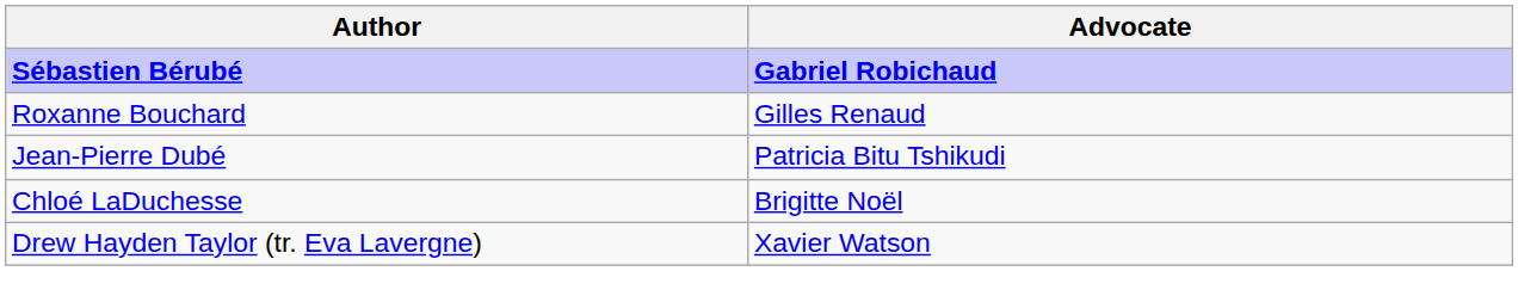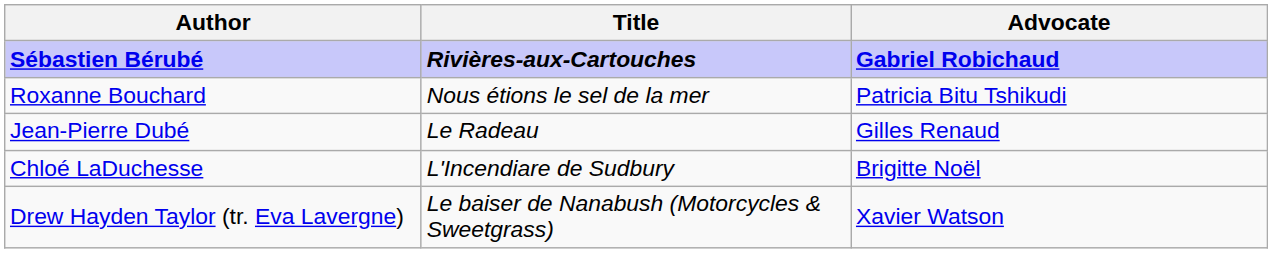 <table class="wikitable" style="width:100%;">
 <tr>
 <th width=33%>Author</th>
+<th width=34%>Title</th>
 <th width=34%>Advocate</th>
 </tr>
 <tr>
 <td style="background:#C8C8FA"><strong><a href='#'>Sébastien Bérubé</a></strong></td>
+<td style="background:#C8C8FA"><strong><em>Rivières-aux-Cartouches</em></strong></td>
 <td style="background:#C8C8FA"><strong><a href='#'>Gabriel Robichaud</a></strong></td>
 </tr>
 <tr>
 <td><a href='#'>Roxanne Bouchard</a></td>
+<td><em>Nous étions le sel de la mer</em></td>
+<td><a href='#'>Patricia Bitu Tshikudi</a></td>
+</tr>
+<tr>
+<td><a href='#'>Jean-Pierre Dubé</a></td>
+<td><em>Le Radeau</em></td>
 <td><a href='#'>Gilles Renaud</a></td>
 </tr>
 <tr>
-<td><a href='#'>Jean-Pierre Dubé</a></td>
-<td><a href='#'>Patricia Bitu Tshikudi</a></td>
-</tr>
-<tr>
 <td><a href='#'>Chloé LaDuchesse</a></td>
+<td><em>L'Incendiare de Sudbury</em></td>
 <td><a href='#'>Brigitte Noël</a></td>
 </tr>
 <tr>
 <td><a href='#'>Drew Hayden Taylor</a> (tr. <a href='#'>Eva Lavergne</a>)</td>
+<td><em>Le baiser de Nanabush (Motorcycles & Sweetgrass)</em></td>
 <td><a href='#'>Xavier Watson</a></td>
 </tr>
 </table>
